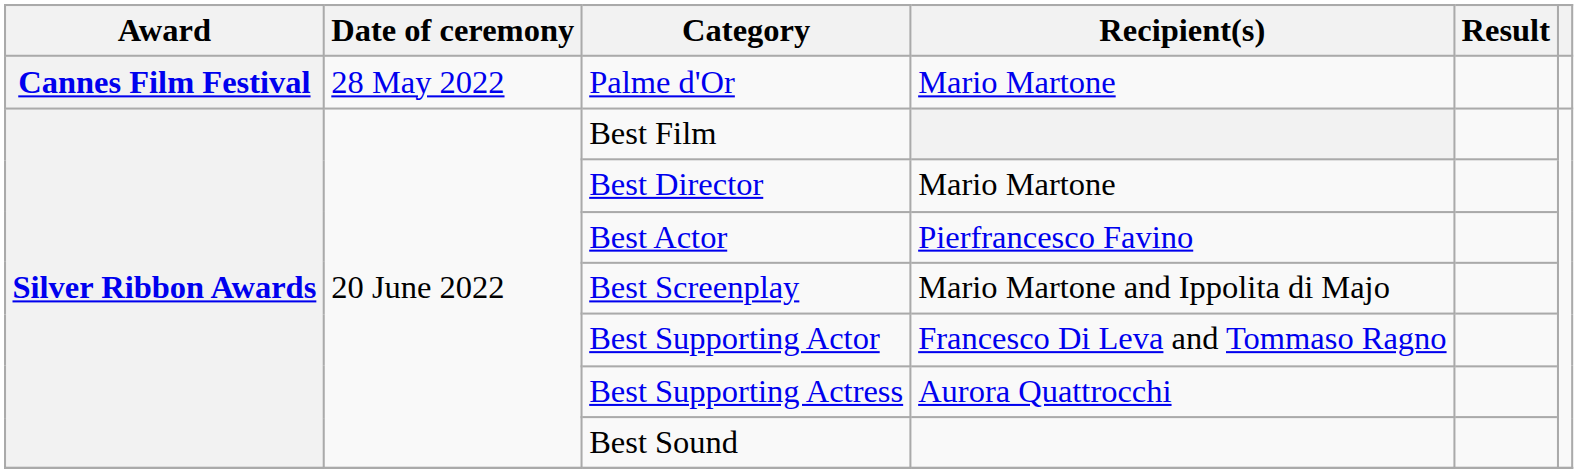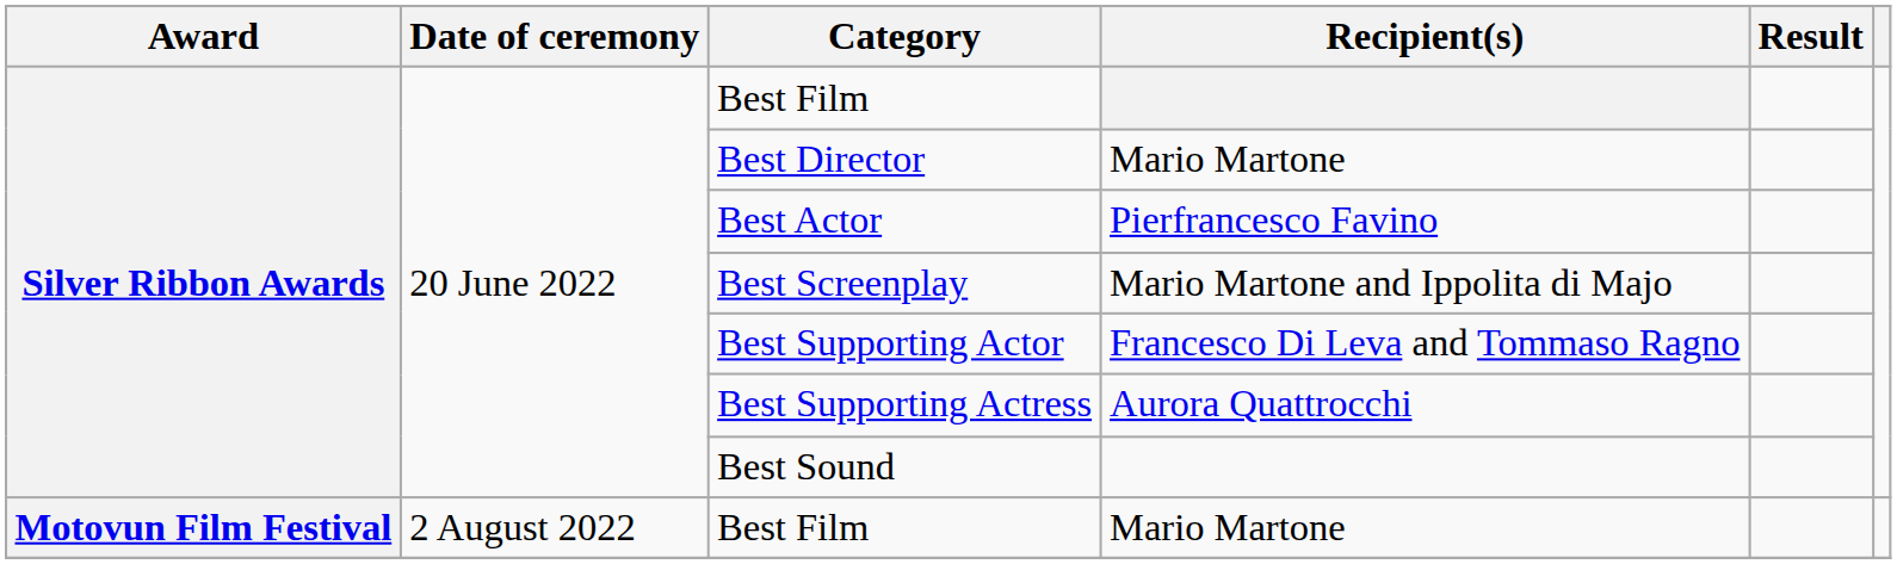 <table class="wikitable plainrowheaders sortable">
 <tr>
 <th scope="col">Award</th>
 <th scope="col">Date of ceremony</th>
 <th scope="col">Category</th>
 <th scope="col">Recipient(s)</th>
 <th scope="col">Result</th>
 <th scope="col" class="unsortable"></th>
-</tr>
-<tr>
-<th scope="row"><a href='#'>Cannes Film Festival</a></th>
-<td><a href='#'>28 May 2022</a></td>
-<td><a href='#'>Palme d'Or</a></td>
-<td><a href='#'>Mario Martone</a></td>
-<td></td>
-<td></td>
 </tr>
 <tr>
 <th scope="row" rowspan="7"><a href='#'>Silver Ribbon Awards</a></th>
 <td rowspan="7">20 June 2022</td>
 <td>Best Film</td>
 <th></th>
 <td></td>
 <td rowspan="7"></td>
 </tr>
 <tr>
 <td><a href='#'>Best Director</a></td>
 <td>Mario Martone</td>
 <td></td>
 </tr>
 <tr>
 <td><a href='#'>Best Actor</a></td>
 <td><a href='#'>Pierfrancesco Favino</a></td>
 <td></td>
 </tr>
 <tr>
 <td><a href='#'>Best Screenplay</a></td>
 <td>Mario Martone and Ippolita di Majo</td>
 <td></td>
 </tr>
 <tr>
 <td><a href='#'>Best Supporting Actor</a></td>
 <td><a href='#'>Francesco Di Leva</a> and <a href='#'>Tommaso Ragno</a></td>
 <td></td>
 </tr>
 <tr>
 <td><a href='#'>Best Supporting Actress</a></td>
 <td><a href='#'>Aurora Quattrocchi</a></td>
 <td></td>
 </tr>
 <tr>
 <td>Best Sound</td>
 <td></td>
 <td></td>
 </tr>
 <tr>
+<th scope="row"><a href='#'>Motovun Film Festival</a></th>
+<td rowspan="1">2 August 2022</td>
+<td>Best Film</td>
+<td>Mario Martone</td>
+<td></td>
+<td></td>
+</tr>
+<tr>
 </tr>
 </table>
